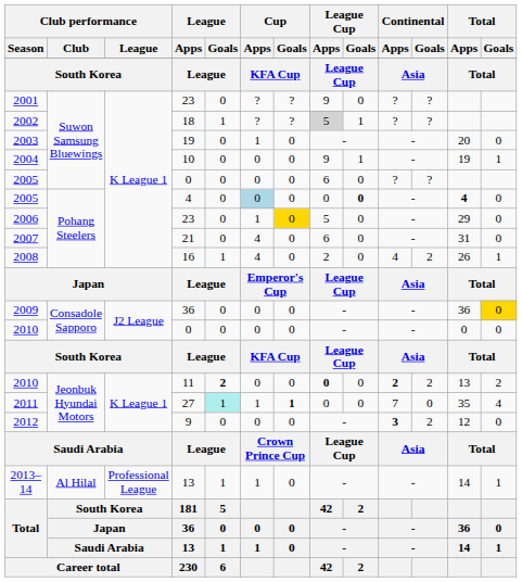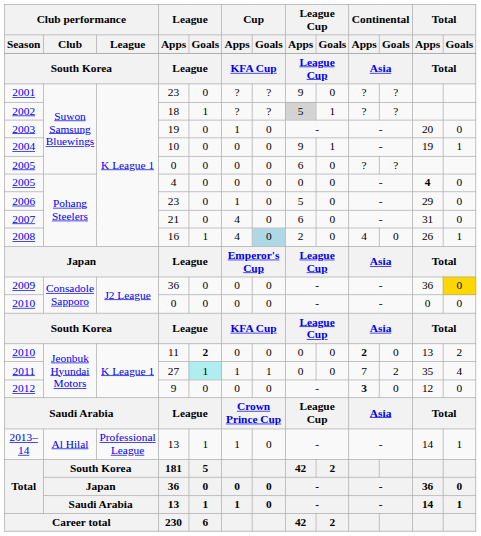 <table class="wikitable" style="text-align:center">
 <tr>
 <th colspan=3>Club performance</th>
 <th colspan=2>League</th>
 <th colspan=2>Cup</th>
 <th colspan=2>League Cup</th>
 <th colspan=2>Continental</th>
 <th colspan=2>Total</th>
 </tr>
 <tr>
 <th>Season</th>
 <th>Club</th>
 <th>League</th>
 <th>Apps</th>
 <th>Goals</th>
 <th>Apps</th>
 <th>Goals</th>
 <th>Apps</th>
 <th>Goals</th>
 <th>Apps</th>
 <th>Goals</th>
 <th>Apps</th>
 <th>Goals</th>
 </tr>
 <tr>
 </tr>
 <tr>
 <th colspan=3>South Korea</th>
 <th colspan=2>League</th>
 <th colspan=2><a href='#'>KFA Cup</a></th>
 <th colspan=2><a href='#'>League Cup</a></th>
 <th colspan=2><a href='#'>Asia</a></th>
 <th colspan=2>Total</th>
 </tr>
 <tr>
 <td><a href='#'>2001</a></td>
 <td rowspan="5"><a href='#'>Suwon Samsung Bluewings</a></td>
 <td rowspan="9"><a href='#'>K League 1</a></td>
 <td>23</td>
 <td>0</td>
 <td>?</td>
 <td>?</td>
 <td>9</td>
 <td>0</td>
 <td>?</td>
 <td>?</td>
 <td></td>
 <td></td>
 </tr>
 <tr>
 <td><a href='#'>2002</a></td>
 <td>18</td>
 <td>1</td>
 <td>?</td>
 <td>?</td>
 <td style="background: lightgrey;">5</td>
 <td>1</td>
 <td>?</td>
 <td>?</td>
 <td></td>
 <td></td>
 </tr>
 <tr>
 <td><a href='#'>2003</a></td>
 <td>19</td>
 <td>0</td>
 <td>1</td>
 <td>0</td>
 <td colspan="2">-</td>
 <td colspan="2">-</td>
 <td>20</td>
 <td>0</td>
 </tr>
 <tr>
 <td><a href='#'>2004</a></td>
 <td>10</td>
 <td>0</td>
 <td>0</td>
 <td>0</td>
 <td>9</td>
 <td>1</td>
 <td colspan="2">-</td>
 <td>19</td>
 <td>1</td>
 </tr>
 <tr>
 <td><a href='#'>2005</a></td>
 <td>0</td>
 <td>0</td>
 <td>0</td>
 <td>0</td>
 <td>6</td>
 <td>0</td>
 <td>?</td>
 <td>?</td>
 <td></td>
 <td></td>
 </tr>
 <tr>
 <td><a href='#'>2005</a></td>
 <td rowspan="4"><a href='#'>Pohang Steelers</a></td>
 <td>4</td>
 <td>0</td>
-<td style="background: lightblue;">0</td>
 <td>0</td>
 <td>0</td>
-<td><strong>0</strong></td>
+<td>0</td>
+<td>0</td>
 <td colspan="2">-</td>
 <td><strong>4</strong></td>
 <td>0</td>
 </tr>
 <tr>
 <td><a href='#'>2006</a></td>
 <td>23</td>
 <td>0</td>
 <td>1</td>
-<td style="background: gold;">0</td>
+<td>0</td>
 <td>5</td>
 <td>0</td>
 <td colspan="2">-</td>
 <td>29</td>
 <td>0</td>
 </tr>
 <tr>
 <td><a href='#'>2007</a></td>
 <td>21</td>
 <td>0</td>
 <td>4</td>
 <td>0</td>
 <td>6</td>
 <td>0</td>
 <td colspan="2">-</td>
 <td>31</td>
 <td>0</td>
 </tr>
 <tr>
 <td><a href='#'>2008</a></td>
 <td>16</td>
 <td>1</td>
 <td>4</td>
-<td>0</td>
+<td style="background: lightblue;">0</td>
 <td>2</td>
 <td>0</td>
 <td>4</td>
-<td>2</td>
+<td>0</td>
 <td>26</td>
 <td>1</td>
 </tr>
 <tr>
 <th colspan=3>Japan</th>
 <th colspan=2>League</th>
 <th colspan=2><a href='#'>Emperor's Cup</a></th>
 <th colspan=2><a href='#'>League Cup</a></th>
 <th colspan=2><a href='#'>Asia</a></th>
 <th colspan=2>Total</th>
 </tr>
 <tr>
 <td><a href='#'>2009</a></td>
 <td rowspan="2"><a href='#'>Consadole Sapporo</a></td>
 <td rowspan="2"><a href='#'>J2 League</a></td>
 <td>36</td>
 <td>0</td>
 <td>0</td>
 <td>0</td>
 <td colspan="2">-</td>
 <td colspan="2">-</td>
 <td>36</td>
 <td style="background: gold;">0</td>
 </tr>
 <tr>
 <td><a href='#'>2010</a></td>
 <td>0</td>
 <td>0</td>
 <td>0</td>
 <td>0</td>
 <td colspan="2">-</td>
 <td colspan="2">-</td>
 <td>0</td>
 <td>0</td>
 </tr>
 <tr>
 <th colspan=3>South Korea</th>
 <th colspan=2>League</th>
 <th colspan=2><a href='#'>KFA Cup</a></th>
 <th colspan=2><a href='#'>League Cup</a></th>
 <th colspan=2><a href='#'>Asia</a></th>
 <th colspan=2>Total</th>
 </tr>
 <tr>
 <td><a href='#'>2010</a></td>
 <td rowspan="3"><a href='#'>Jeonbuk Hyundai Motors</a></td>
 <td rowspan="3"><a href='#'>K League 1</a></td>
 <td>11</td>
 <td><strong>2</strong></td>
 <td>0</td>
 <td>0</td>
-<td><strong>0</strong></td>
+<td>0</td>
 <td>0</td>
 <td><strong>2</strong></td>
-<td>2</td>
+<td>0</td>
 <td>13</td>
 <td>2</td>
 </tr>
 <tr>
 <td><a href='#'>2011</a></td>
 <td>27</td>
 <td style="background: paleturquoise;">1</td>
 <td>1</td>
-<td><strong>1</strong></td>
+<td>1</td>
 <td>0</td>
 <td>0</td>
 <td>7</td>
-<td>0</td>
+<td>2</td>
 <td>35</td>
 <td>4</td>
 </tr>
 <tr>
 <td><a href='#'>2012</a></td>
 <td>9</td>
 <td>0</td>
 <td>0</td>
 <td>0</td>
 <td colspan="2">-</td>
 <td><strong>3</strong></td>
-<td>2</td>
+<td>0</td>
 <td>12</td>
 <td>0</td>
 </tr>
 <tr>
 <th colspan=3>Saudi Arabia</th>
 <th colspan=2>League</th>
 <th colspan=2><a href='#'>Crown Prince Cup</a></th>
 <th colspan=2>League Cup</th>
 <th colspan=2><a href='#'>Asia</a></th>
 <th colspan=2>Total</th>
 </tr>
 <tr>
 <td><a href='#'>2013–14</a></td>
 <td><a href='#'>Al Hilal</a></td>
 <td><a href='#'>Professional League</a></td>
 <td>13</td>
 <td>1</td>
 <td>1</td>
 <td>0</td>
 <td colspan="2">-</td>
 <td colspan="2">-</td>
 <td>14</td>
 <td>1</td>
 </tr>
 <tr>
 <th rowspan=3>Total</th>
 <th colspan=2>South Korea</th>
 <th>181</th>
 <th>5</th>
 <th></th>
 <th></th>
 <th>42</th>
 <th>2</th>
 <th></th>
 <th></th>
 <th></th>
 <th></th>
 </tr>
 <tr>
 <th colspan=2>Japan</th>
 <th>36</th>
 <th>0</th>
 <th>0</th>
 <th>0</th>
 <th colspan="2">-</th>
 <th colspan="2">-</th>
 <th>36</th>
 <th>0</th>
 </tr>
 <tr>
 <th colspan=2>Saudi Arabia</th>
 <th>13</th>
 <th>1</th>
 <th>1</th>
 <th>0</th>
 <th colspan="2">-</th>
 <th colspan="2">-</th>
 <th>14</th>
 <th>1</th>
 </tr>
 <tr>
 <th colspan=3>Career total</th>
 <th>230</th>
 <th>6</th>
 <th></th>
 <th></th>
 <th>42</th>
 <th>2</th>
 <th></th>
 <th></th>
 <th></th>
 <th></th>
 </tr>
 </table>
